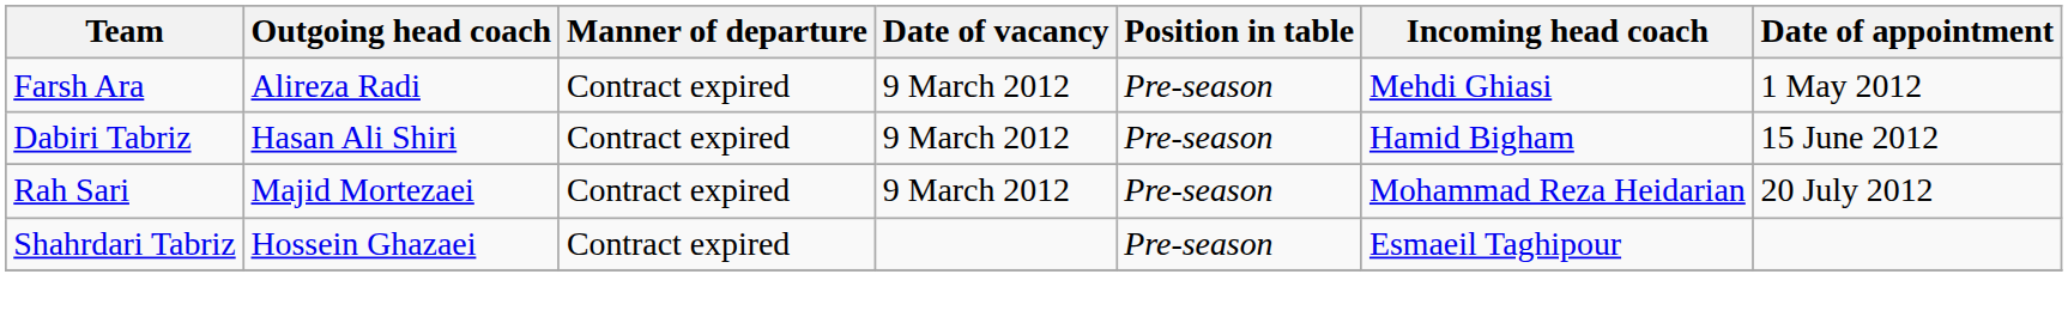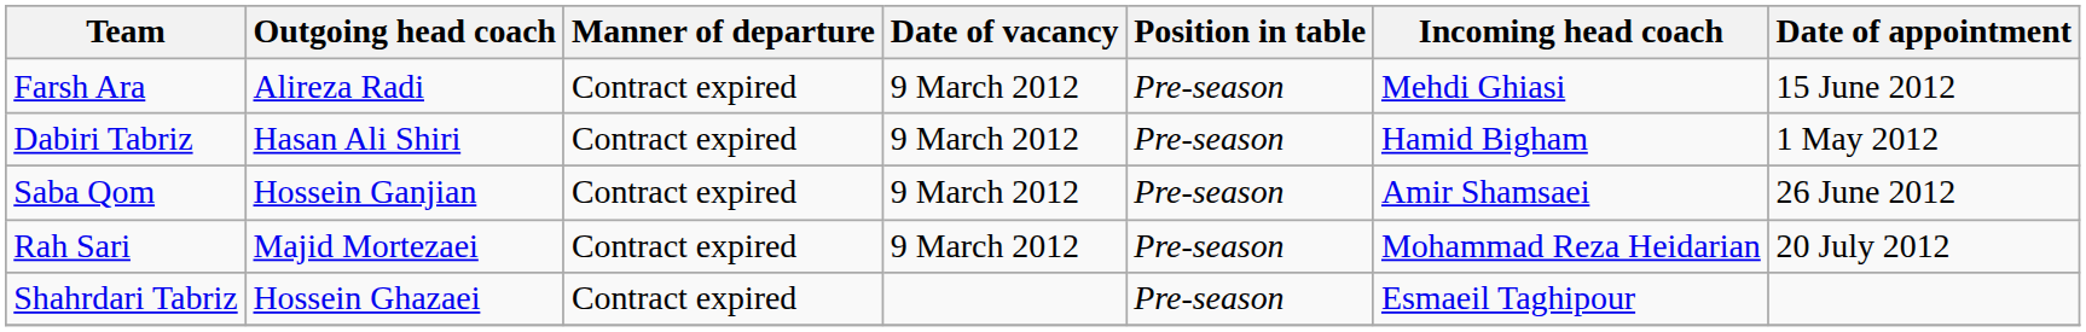 <table class="wikitable sortable">
 <tr>
 <th>Team</th>
 <th>Outgoing head coach</th>
 <th>Manner of departure</th>
 <th>Date of vacancy</th>
 <th>Position in table</th>
 <th>Incoming head coach</th>
 <th>Date of appointment</th>
 </tr>
 <tr>
 <td><a href='#'>Farsh Ara</a></td>
 <td> <a href='#'>Alireza Radi</a></td>
 <td>Contract expired</td>
 <td>9 March 2012</td>
 <td><em>Pre-season</em></td>
 <td> <a href='#'>Mehdi Ghiasi</a></td>
-<td>1 May 2012</td>
+<td>15 June 2012</td>
 </tr>
 <tr>
 <td><a href='#'>Dabiri Tabriz</a></td>
 <td> <a href='#'>Hasan Ali Shiri</a></td>
 <td>Contract expired</td>
 <td>9 March 2012</td>
 <td><em>Pre-season</em></td>
 <td> <a href='#'>Hamid Bigham</a></td>
-<td>15 June 2012</td>
+<td>1 May 2012</td>
+</tr>
+<tr>
+<td><a href='#'>Saba Qom</a></td>
+<td> <a href='#'>Hossein Ganjian</a></td>
+<td>Contract expired</td>
+<td>9 March 2012</td>
+<td><em>Pre-season</em></td>
+<td> <a href='#'>Amir Shamsaei</a></td>
+<td>26 June 2012</td>
 </tr>
 <tr>
 <td><a href='#'>Rah Sari</a></td>
 <td> <a href='#'>Majid Mortezaei</a></td>
 <td>Contract expired</td>
 <td>9 March 2012</td>
 <td><em>Pre-season</em></td>
 <td> <a href='#'>Mohammad Reza Heidarian</a></td>
 <td>20 July 2012</td>
 </tr>
 <tr>
 <td><a href='#'>Shahrdari Tabriz</a></td>
 <td> <a href='#'>Hossein Ghazaei</a></td>
 <td>Contract expired</td>
 <td></td>
 <td><em>Pre-season</em></td>
 <td> <a href='#'>Esmaeil Taghipour</a></td>
 <td></td>
 </tr>
 <tr>
 </tr>
 </table>
